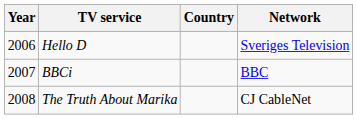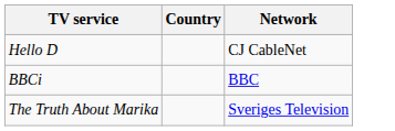 <table class="wikitable" style="font-size:1.00em; line-height:1.5em;">
 <tr>
-<th>Year</th>
 <th>TV service</th>
 <th>Country</th>
 <th>Network</th>
 </tr>
 <tr>
-<td>2006</td>
 <td><em>Hello D</em></td>
 <td></td>
-<td><a href='#'>Sveriges Television</a></td>
+<td>CJ CableNet</td>
 </tr>
 <tr>
-<td>2007</td>
 <td><em>BBCi</em></td>
 <td></td>
 <td><a href='#'>BBC</a></td>
 </tr>
 <tr>
-<td>2008</td>
 <td><em>The Truth About Marika</em></td>
 <td></td>
-<td>CJ CableNet</td>
+<td><a href='#'>Sveriges Television</a></td>
 </tr>
 </table>
